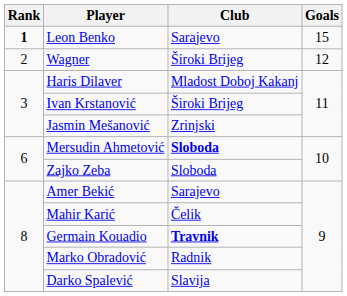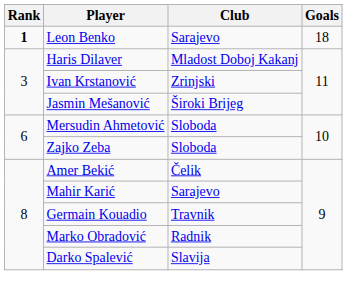 <table class="wikitable" style="text-align:center">
 <tr>
 <th>Rank</th>
 <th>Player</th>
 <th>Club</th>
 <th>Goals</th>
 </tr>
 <tr>
 <td><strong>1</strong></td>
 <td align="left"> <a href='#'>Leon Benko</a></td>
 <td align="left"><a href='#'>Sarajevo</a></td>
-<td>15</td>
-</tr>
-<tr>
-<td>2</td>
-<td align="left"> <a href='#'>Wagner</a></td>
-<td align="left"><a href='#'>Široki Brijeg</a></td>
-<td>12</td>
+<td>18</td>
 </tr>
 <tr>
 <td rowspan="3">3</td>
 <td align="left"> <a href='#'>Haris Dilaver</a></td>
 <td align="left"><a href='#'>Mladost Doboj Kakanj</a></td>
 <td rowspan="3">11</td>
 </tr>
 <tr>
 <td align="left"> <a href='#'>Ivan Krstanović</a></td>
-<td align="left"><a href='#'>Široki Brijeg</a></td>
+<td align="left"><a href='#'>Zrinjski</a></td>
 </tr>
 <tr>
 <td align="left"> <a href='#'>Jasmin Mešanović</a></td>
-<td align="left"><a href='#'>Zrinjski</a></td>
+<td align="left"><a href='#'>Široki Brijeg</a></td>
 </tr>
 <tr>
 <td rowspan="2">6</td>
 <td align="left"> <a href='#'>Mersudin Ahmetović</a></td>
-<td align="left"><strong><a href='#'>Sloboda</a></strong></td>
+<td align="left"><a href='#'>Sloboda</a></td>
 <td rowspan="2">10</td>
 </tr>
 <tr>
 <td align="left"> <a href='#'>Zajko Zeba</a></td>
 <td align="left"><a href='#'>Sloboda</a></td>
 </tr>
 <tr>
 <td rowspan="5">8</td>
 <td align="left"> <a href='#'>Amer Bekić</a></td>
-<td align="left"><a href='#'>Sarajevo</a></td>
+<td align="left"><a href='#'>Čelik</a></td>
 <td rowspan="5">9</td>
 </tr>
 <tr>
 <td align="left"> <a href='#'>Mahir Karić</a></td>
-<td align="left"><a href='#'>Čelik</a></td>
+<td align="left"><a href='#'>Sarajevo</a></td>
 </tr>
 <tr>
 <td align="left"> <a href='#'>Germain Kouadio</a></td>
-<td align="left"><strong><a href='#'>Travnik</a></strong></td>
+<td align="left"><a href='#'>Travnik</a></td>
 </tr>
 <tr>
 <td align="left"> <a href='#'>Marko Obradović</a></td>
 <td align="left"><a href='#'>Radnik</a></td>
 </tr>
 <tr>
 <td align="left"> <a href='#'>Darko Spalević</a></td>
 <td align="left"><a href='#'>Slavija</a></td>
 </tr>
 </table>
